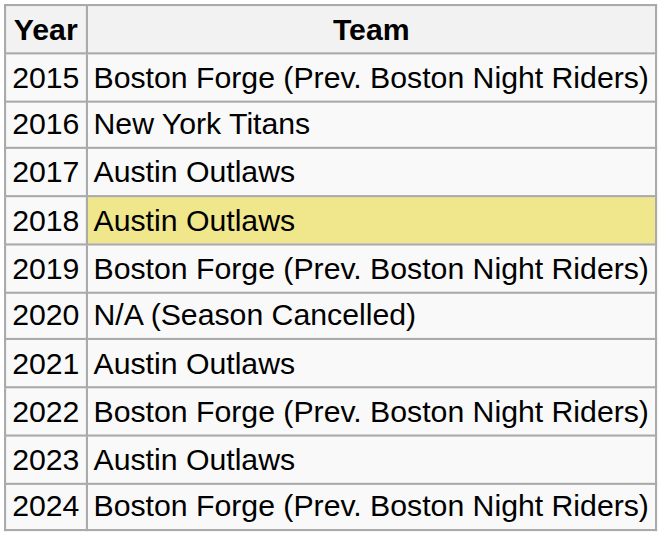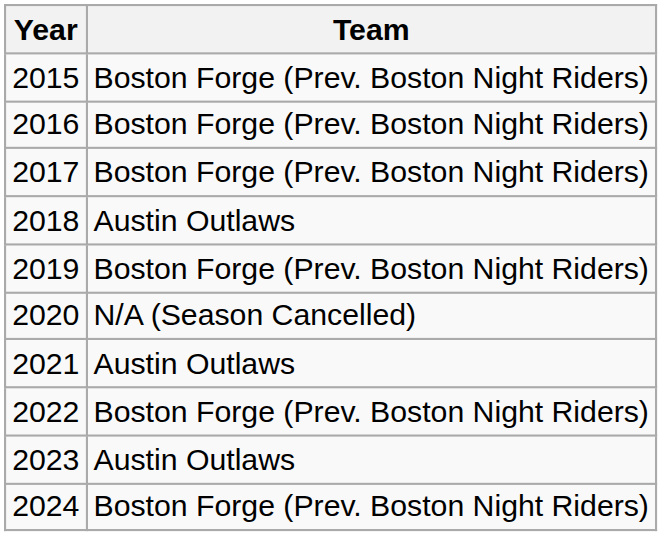 <table class="wikitable" style="text-align:left;font-size:90%;">
 <tr>
 <th>Year</th>
 <th>Team</th>
 </tr>
 <tr>
 <td align=center>2015</td>
 <td>Boston Forge (Prev. Boston Night Riders)</td>
 </tr>
 <tr>
 <td align=center>2016</td>
-<td>New York Titans</td>
+<td>Boston Forge (Prev. Boston Night Riders)</td>
 </tr>
 <tr>
 <td align=center>2017</td>
-<td>Austin Outlaws</td>
+<td>Boston Forge (Prev. Boston Night Riders)</td>
 </tr>
 <tr>
 <td align=center>2018</td>
-<td style="background: khaki;">Austin Outlaws</td>
+<td>Austin Outlaws</td>
 </tr>
 <tr>
 <td align=center>2019</td>
 <td>Boston Forge (Prev. Boston Night Riders)</td>
 </tr>
 <tr>
 <td align=center>2020</td>
 <td>N/A (Season Cancelled)</td>
 </tr>
 <tr>
 <td align=center>2021</td>
 <td>Austin Outlaws</td>
 </tr>
 <tr>
 <td align=center>2022</td>
 <td>Boston Forge (Prev. Boston Night Riders)</td>
 </tr>
 <tr>
 <td align=center>2023</td>
 <td>Austin Outlaws</td>
 </tr>
 <tr>
 <td align=center>2024</td>
 <td>Boston Forge (Prev. Boston Night Riders)</td>
 </tr>
 </table>
